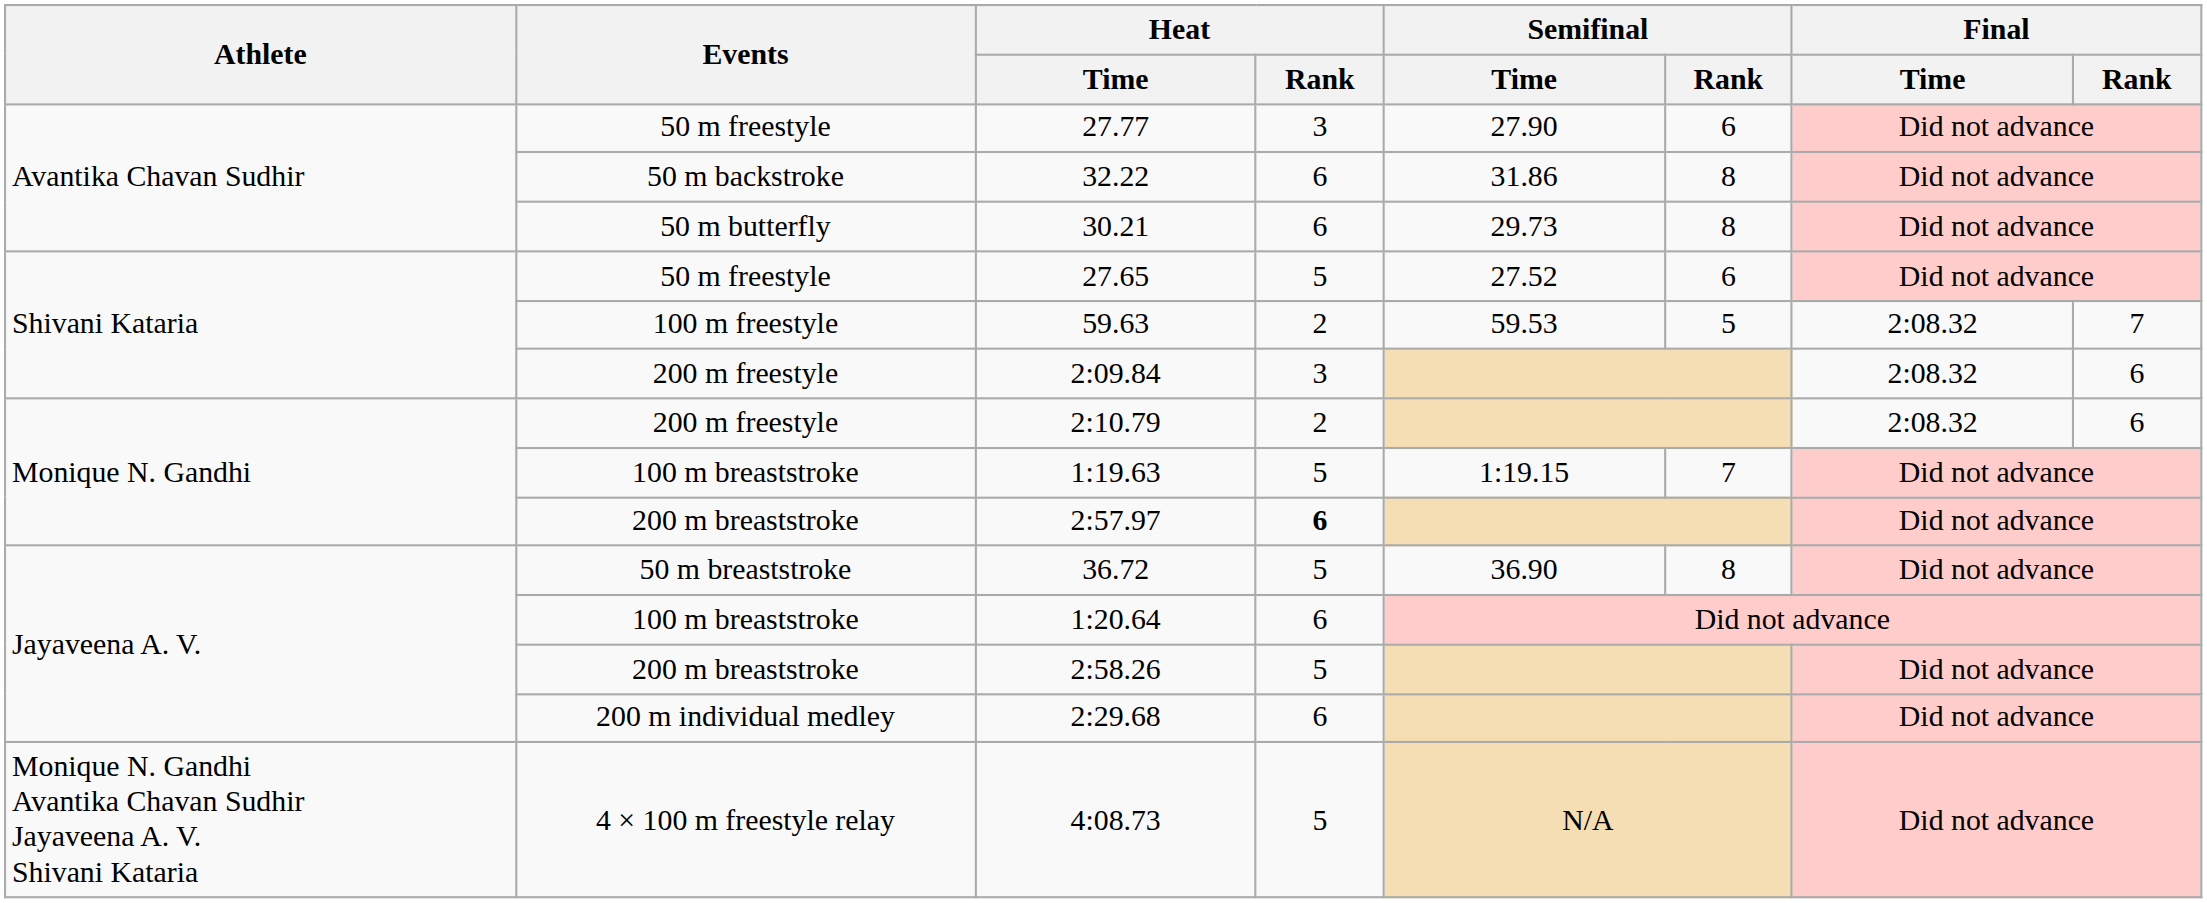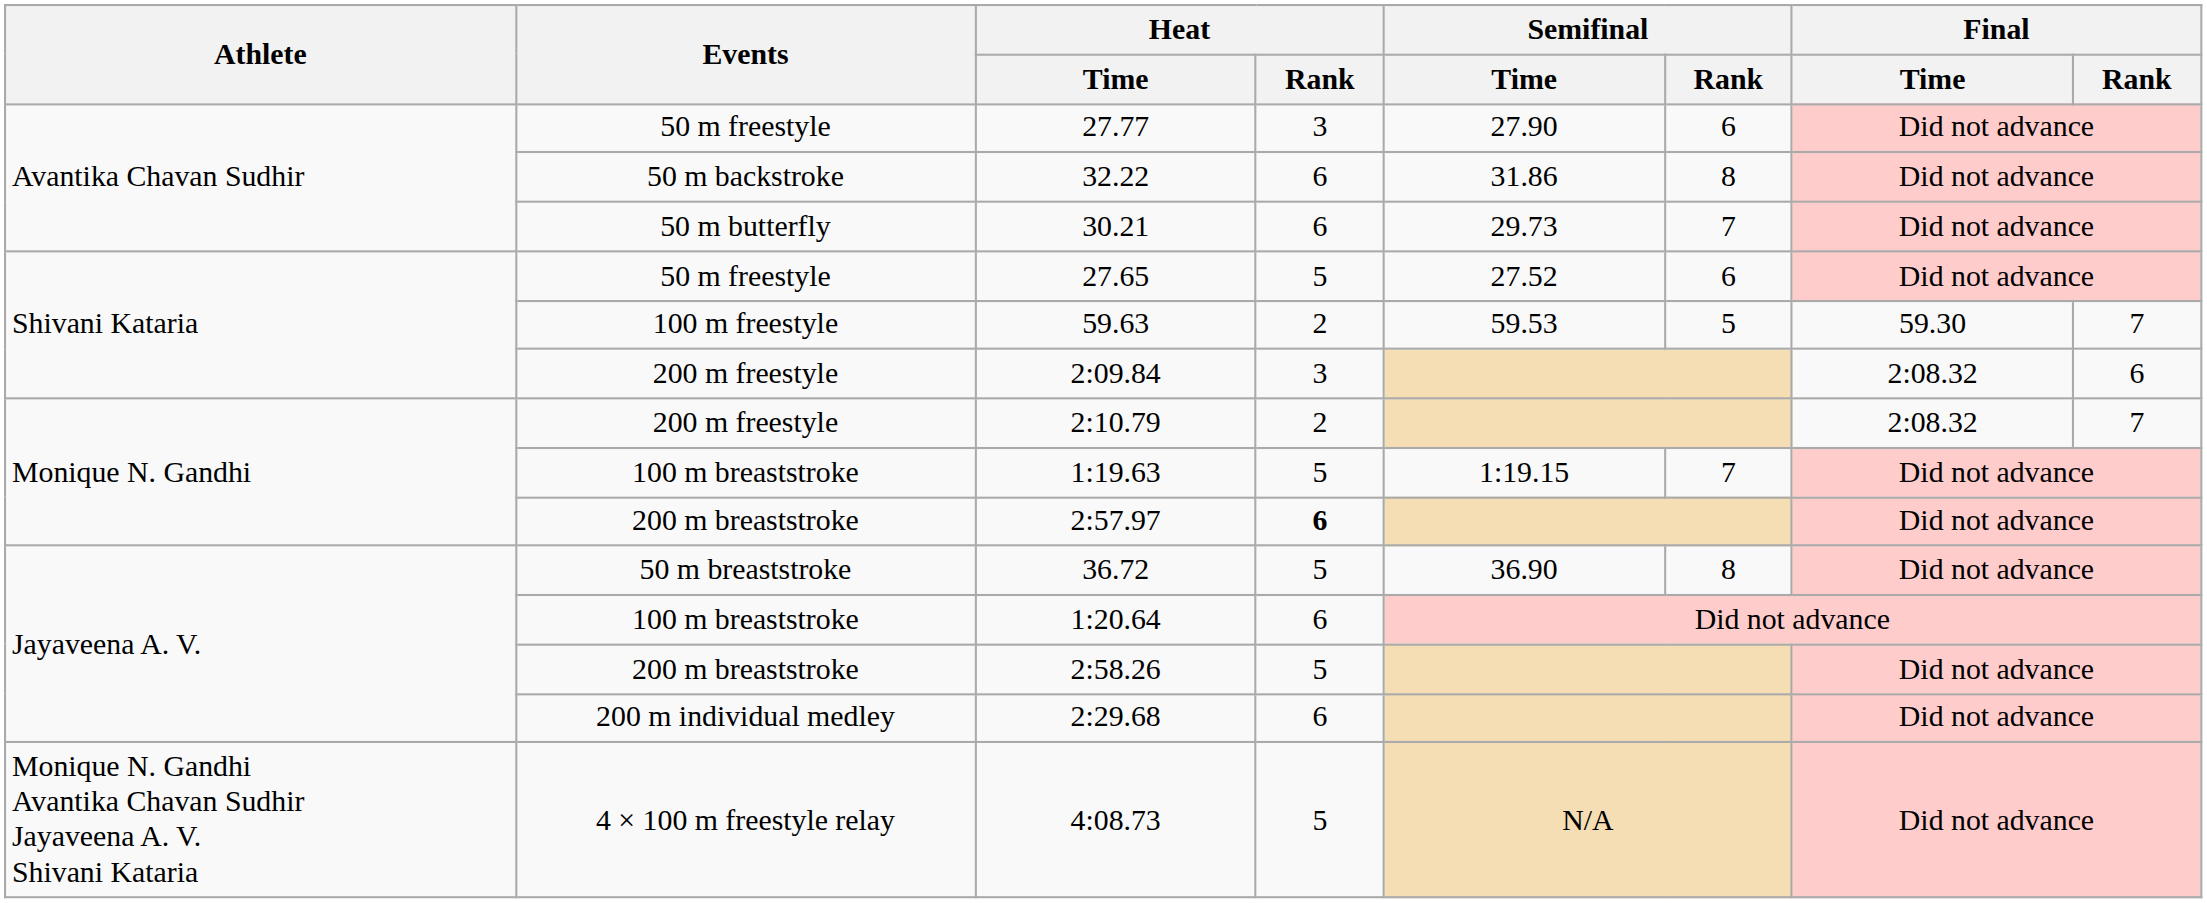 <table class=wikitable width="84%" style="font-size:90%">
 <tr>
 <th rowspan="2" width="20%">Athlete</th>
 <th rowspan="2" width="18%">Events</th>
 <th colspan="2" width="16%">Heat</th>
 <th colspan="2" width="16%">Semifinal</th>
 <th colspan="2" width="16"%>Final</th>
 </tr>
 <tr>
 <th width="11%">Time</th>
 <th width="5%">Rank</th>
 <th width="11%">Time</th>
 <th width="5%">Rank</th>
 <th width="11%">Time</th>
 <th width="5%">Rank</th>
 </tr>
 <tr>
 <td rowspan=3>Avantika Chavan Sudhir</td>
 <td align=center>50 m freestyle</td>
 <td align=center>27.77</td>
 <td align=center>3</td>
 <td align=center>27.90</td>
 <td align=center>6</td>
 <td align=center colspan=2 bgcolor=#ffcccc>Did not advance</td>
 </tr>
 <tr>
 <td align=center>50 m backstroke</td>
 <td align=center>32.22</td>
 <td align=center>6</td>
 <td align=center>31.86</td>
 <td align=center>8</td>
 <td align=center colspan=2 bgcolor=#ffcccc>Did not advance</td>
 </tr>
 <tr>
 <td align=center>50 m butterfly</td>
 <td align=center>30.21</td>
 <td align=center>6</td>
 <td align=center>29.73</td>
-<td align=center>8</td>
+<td align=center>7</td>
 <td align=center colspan=2 bgcolor=#ffcccc>Did not advance</td>
 </tr>
 <tr>
 <td rowspan=3>Shivani Kataria</td>
 <td align=center>50 m freestyle</td>
 <td align=center>27.65</td>
 <td align=center>5</td>
 <td align=center>27.52</td>
 <td align=center>6</td>
 <td align=center colspan=2 bgcolor=#ffcccc>Did not advance</td>
 </tr>
 <tr>
 <td align=center>100 m freestyle</td>
 <td align=center>59.63</td>
 <td align=center>2</td>
 <td align=center>59.53</td>
 <td align=center>5</td>
-<td align=center>2:08.32</td>
+<td align=center>59.30</td>
 <td align=center>7</td>
 </tr>
 <tr>
 <td align=center>200 m freestyle</td>
 <td align=center>2:09.84</td>
 <td align=center>3</td>
 <td align=center colspan=2 bgcolor="wheat"></td>
 <td align=center>2:08.32</td>
 <td align=center>6</td>
 </tr>
 <tr>
 <td rowspan=3>Monique N. Gandhi</td>
 <td align=center>200 m freestyle</td>
 <td align=center>2:10.79</td>
 <td align=center>2</td>
 <td align=center colspan=2 bgcolor="wheat"></td>
 <td align=center>2:08.32</td>
-<td align=center>6</td>
+<td align=center>7</td>
 </tr>
 <tr>
 <td align=center>100 m breaststroke</td>
 <td align=center>1:19.63</td>
 <td align=center>5</td>
 <td align=center>1:19.15</td>
 <td align=center>7</td>
 <td align=center colspan=2 bgcolor=#ffcccc>Did not advance</td>
 </tr>
 <tr>
 <td align=center>200 m breaststroke</td>
 <td align=center>2:57.97</td>
 <td align=center><strong>6</strong></td>
 <td align=center colspan=2 bgcolor="wheat"></td>
 <td align=center colspan=2 bgcolor=#ffcccc>Did not advance</td>
 </tr>
 <tr>
 <td rowspan=4>Jayaveena A. V.</td>
 <td align=center>50 m breaststroke</td>
 <td align=center>36.72</td>
 <td align=center>5</td>
 <td align=center>36.90</td>
 <td align=center>8</td>
 <td align=center colspan=2 bgcolor=#ffcccc>Did not advance</td>
 </tr>
 <tr>
 <td align=center>100 m breaststroke</td>
 <td align=center>1:20.64</td>
 <td align=center>6</td>
 <td align=center colspan=4 bgcolor=#ffcccc>Did not advance</td>
 </tr>
 <tr>
 <td align=center>200 m breaststroke</td>
 <td align=center>2:58.26</td>
 <td align=center>5</td>
 <td align=center colspan=2 bgcolor="wheat"></td>
 <td align=center colspan=2 bgcolor=#ffcccc>Did not advance</td>
 </tr>
 <tr>
 <td align=center>200 m individual medley</td>
 <td align=center>2:29.68</td>
 <td align=center>6</td>
 <td align=center colspan=2 bgcolor="wheat"></td>
 <td align=center colspan=2 bgcolor=#ffcccc>Did not advance</td>
 </tr>
 <tr>
 <td>Monique N. Gandhi<br>Avantika Chavan Sudhir<br>Jayaveena A. V.<br>Shivani Kataria</td>
 <td align=center>4 × 100 m freestyle relay</td>
 <td align=center>4:08.73</td>
 <td align=center>5</td>
 <td align=center colspan=2 bgcolor="wheat">N/A</td>
 <td align=center colspan=2 bgcolor=#ffcccc>Did not advance</td>
 </tr>
 </table>
